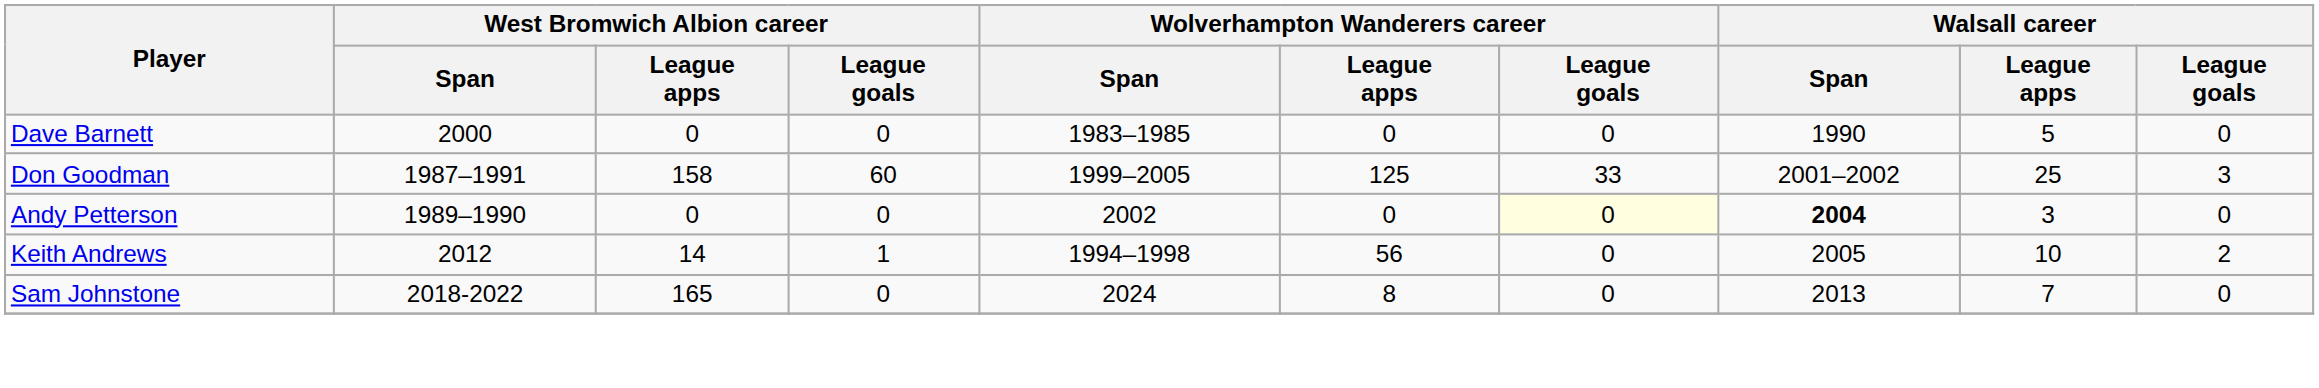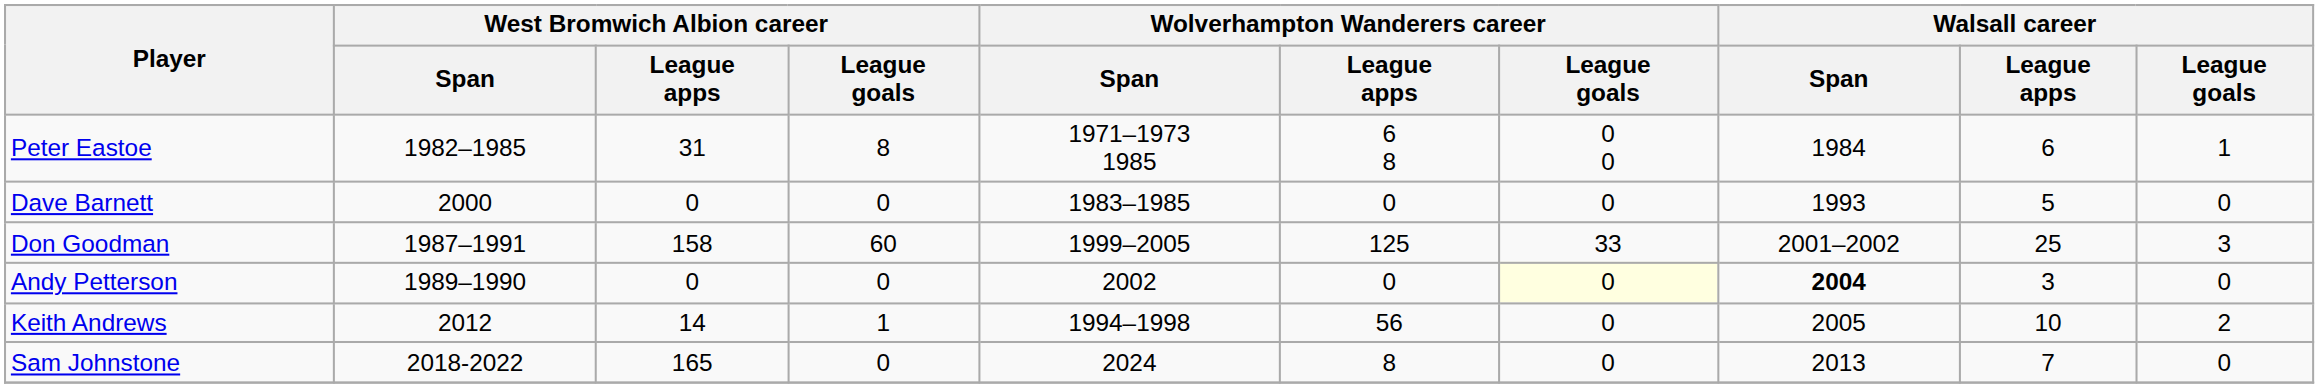 <table class="wikitable plainrowheaders" style="text-align: center; width: 90%; font-size: 12px">
 <tr>
 <th rowspan="2" scope="col">Player</th>
 <th colspan="3" scope="col">West Bromwich Albion career</th>
 <th colspan="3" scope="col">Wolverhampton Wanderers career</th>
 <th colspan="3" scope="col">Walsall career</th>
 </tr>
 <tr>
 <th scope="col">Span</th>
 <th scope="col">League<br>apps</th>
 <th scope="col">League<br>goals</th>
 <th scope="col">Span</th>
 <th scope="col">League<br>apps</th>
 <th scope="col">League<br>goals</th>
 <th scope="col">Span</th>
 <th scope="col">League<br>apps</th>
 <th scope="col">League<br>goals</th>
 </tr>
 <tr>
+<td align="left"> <a href='#'>Peter Eastoe</a></td>
+<td>1982–1985</td>
+<td>31</td>
+<td>8</td>
+<td>1971–1973<br>1985</td>
+<td>6<br>8</td>
+<td>0<br>0</td>
+<td>1984</td>
+<td>6</td>
+<td>1</td>
+</tr>
+<tr>
 <td align="left"> <a href='#'>Dave Barnett</a></td>
 <td>2000</td>
 <td>0</td>
 <td>0</td>
 <td>1983–1985</td>
 <td>0</td>
 <td>0</td>
-<td>1990</td>
+<td>1993</td>
 <td>5</td>
 <td>0</td>
 </tr>
 <tr>
 <td align="left"> <a href='#'>Don Goodman</a></td>
 <td>1987–1991</td>
 <td>158</td>
 <td>60</td>
 <td>1999–2005</td>
 <td>125</td>
 <td>33</td>
 <td>2001–2002</td>
 <td>25</td>
 <td>3</td>
 </tr>
 <tr>
 <td align="left"> <a href='#'>Andy Petterson</a></td>
 <td>1989–1990</td>
 <td>0</td>
 <td>0</td>
 <td>2002</td>
 <td>0</td>
 <td style="background: lightyellow;">0</td>
 <td><strong>2004</strong></td>
 <td>3</td>
 <td>0</td>
 </tr>
 <tr>
 <td align="left"> <a href='#'>Keith Andrews</a></td>
 <td>2012</td>
 <td>14</td>
 <td>1</td>
 <td>1994–1998</td>
 <td>56</td>
 <td>0</td>
 <td>2005</td>
 <td>10</td>
 <td>2</td>
 </tr>
 <tr>
 <td align="left"> <a href='#'>Sam Johnstone</a></td>
 <td>2018-2022</td>
 <td>165</td>
 <td>0</td>
 <td>2024</td>
 <td>8</td>
 <td>0</td>
 <td>2013</td>
 <td>7</td>
 <td>0</td>
 </tr>
 <tr>
 </tr>
 </table>
